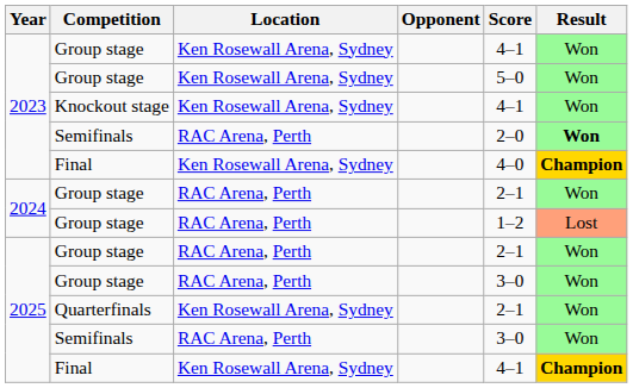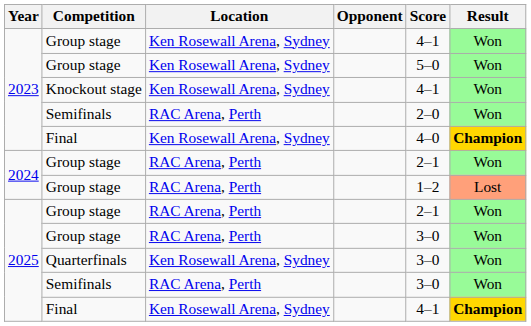 <table class="wikitable">
 <tr>
 <th>Year</th>
 <th>Competition</th>
 <th>Location</th>
 <th>Opponent</th>
 <th>Score</th>
 <th>Result</th>
 </tr>
 <tr>
 <td align="center" rowspan="5"><a href='#'>2023</a></td>
 <td>Group stage</td>
 <td><a href='#'>Ken Rosewall Arena</a>, <a href='#'>Sydney</a></td>
 <td></td>
 <td align="center">4–1</td>
 <td align="center" bgcolor="98FB98">Won</td>
 </tr>
 <tr>
 <td>Group stage</td>
 <td><a href='#'>Ken Rosewall Arena</a>, <a href='#'>Sydney</a></td>
 <td></td>
 <td align="center">5–0</td>
 <td align="center" bgcolor="98FB98">Won</td>
 </tr>
 <tr>
 <td>Knockout stage</td>
 <td><a href='#'>Ken Rosewall Arena</a>, <a href='#'>Sydney</a></td>
 <td></td>
 <td align="center">4–1</td>
 <td align="center" bgcolor="98FB98">Won</td>
 </tr>
 <tr>
 <td>Semifinals</td>
 <td><a href='#'>RAC Arena</a>, <a href='#'>Perth</a></td>
 <td></td>
 <td align="center">2–0</td>
-<td align="center" bgcolor="98FB98"><strong>Won</strong></td>
+<td align="center" bgcolor="98FB98">Won</td>
 </tr>
 <tr>
 <td>Final</td>
 <td><a href='#'>Ken Rosewall Arena</a>, <a href='#'>Sydney</a></td>
 <td></td>
 <td align="center">4–0</td>
 <td align="center" bgcolor="gold"><strong>Champion</strong></td>
 </tr>
 <tr>
 <td align="center" rowspan="2"><a href='#'>2024</a></td>
 <td>Group stage</td>
 <td><a href='#'>RAC Arena</a>, <a href='#'>Perth</a></td>
 <td></td>
 <td align="center">2–1</td>
 <td align="center" bgcolor="98FB98">Won</td>
 </tr>
 <tr>
 <td>Group stage</td>
 <td><a href='#'>RAC Arena</a>, <a href='#'>Perth</a></td>
 <td></td>
 <td align="center">1–2</td>
 <td align="center" bgcolor="#FFA07A">Lost</td>
 </tr>
 <tr>
 <td align="center" rowspan="5"><a href='#'>2025</a></td>
 <td>Group stage</td>
 <td><a href='#'>RAC Arena</a>, <a href='#'>Perth</a></td>
 <td></td>
 <td align="center">2–1</td>
 <td align="center" bgcolor="98FB98">Won</td>
 </tr>
 <tr>
 <td>Group stage</td>
 <td><a href='#'>RAC Arena</a>, <a href='#'>Perth</a></td>
 <td></td>
 <td align="center">3–0</td>
 <td align="center" bgcolor="98FB98">Won</td>
 </tr>
 <tr>
 <td>Quarterfinals</td>
 <td><a href='#'>Ken Rosewall Arena</a>, <a href='#'>Sydney</a></td>
 <td></td>
-<td align="center">2–1</td>
+<td align="center">3–0</td>
 <td align="center" bgcolor="98FB98">Won</td>
 </tr>
 <tr>
 <td>Semifinals</td>
 <td><a href='#'>RAC Arena</a>, <a href='#'>Perth</a></td>
 <td></td>
 <td align="center">3–0</td>
 <td align="center" bgcolor="98FB98">Won</td>
 </tr>
 <tr>
 <td>Final</td>
 <td><a href='#'>Ken Rosewall Arena</a>, <a href='#'>Sydney</a></td>
 <td></td>
 <td align="center">4–1</td>
 <td align="center" bgcolor="gold"><strong>Champion</strong></td>
 </tr>
 </table>
